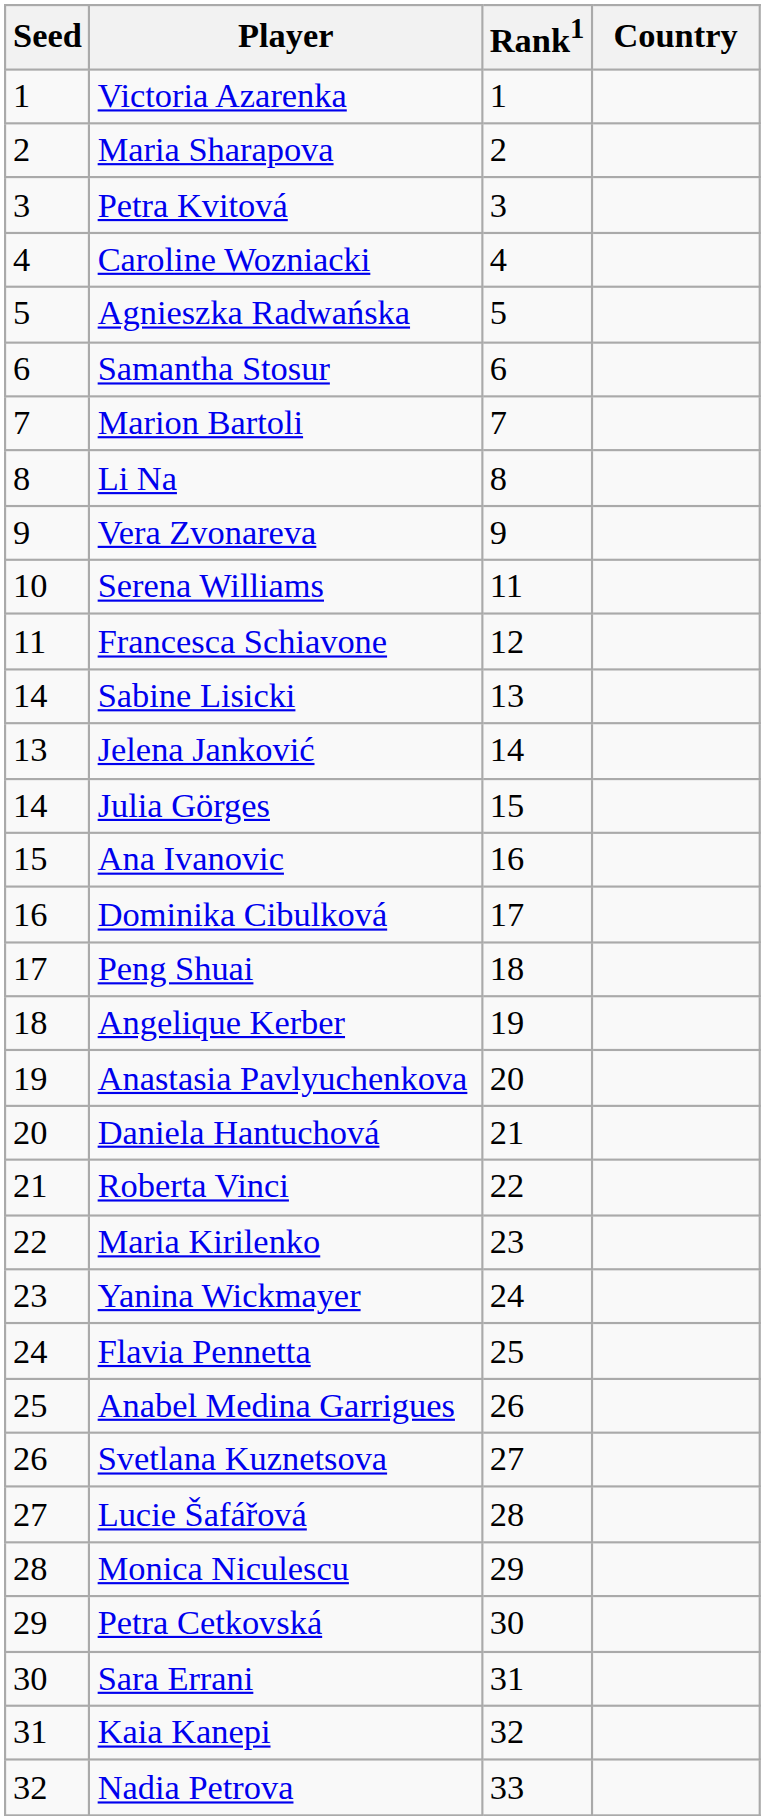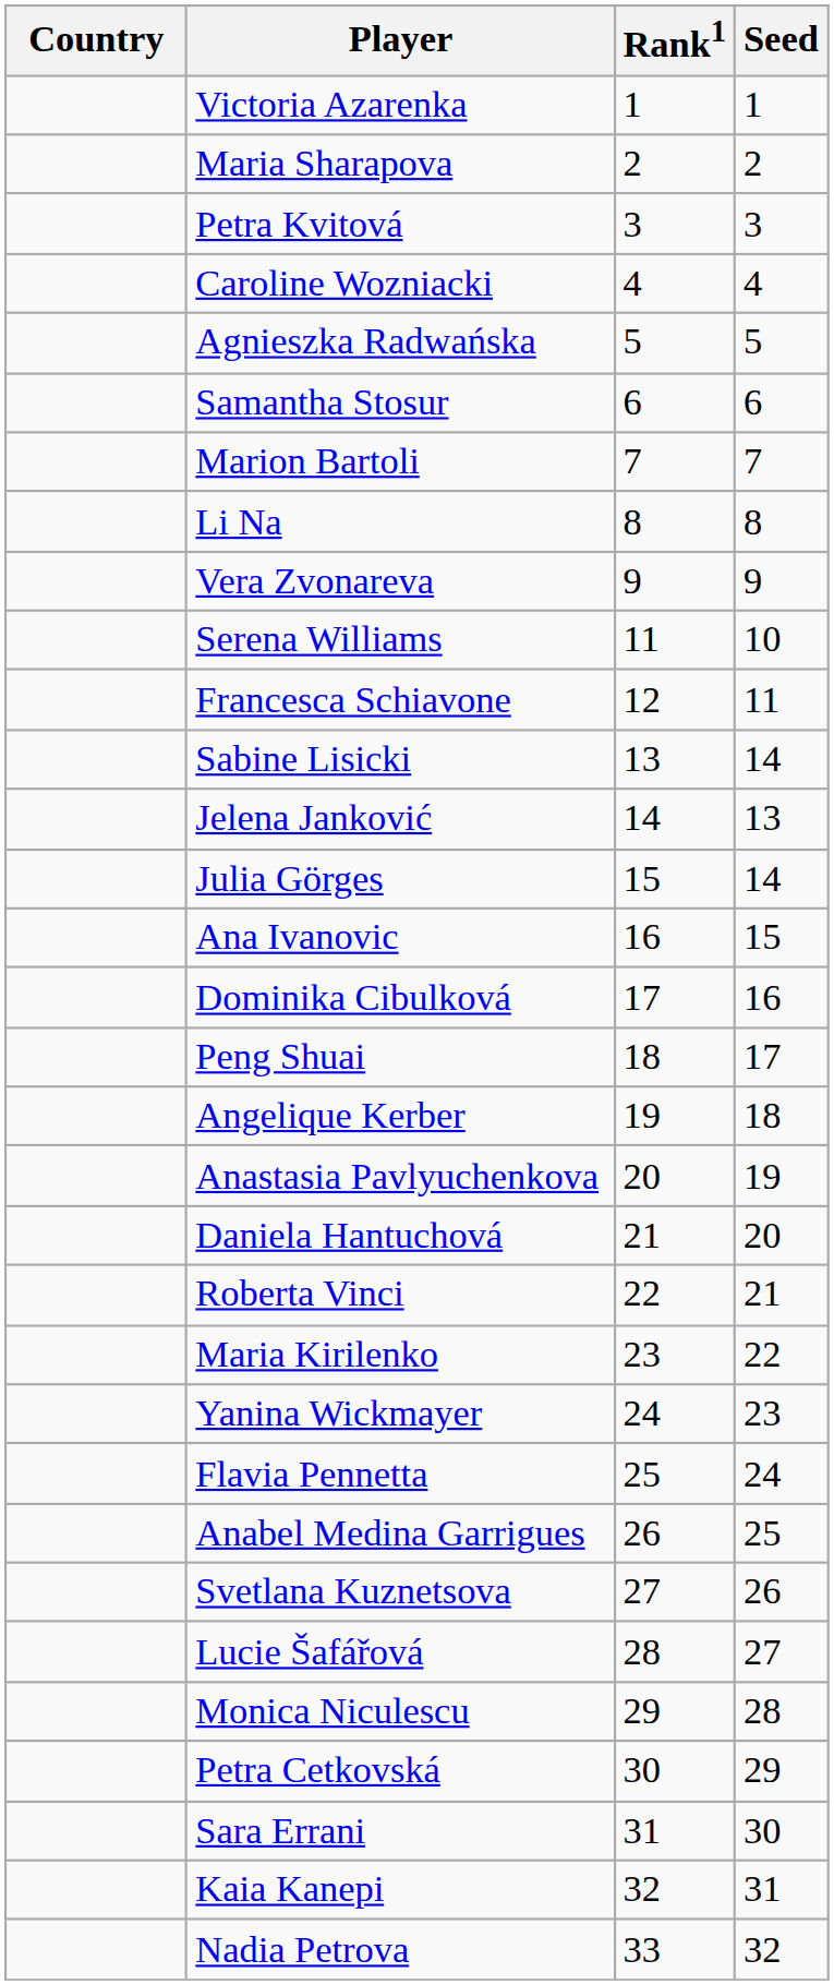 <table class="sortable wikitable">
 <tr>
-<th>Seed</th>
+<th width="70">Country</th>
 <th width="175">Player</th>
 <th>Rank<sup>1</sup></th>
-<th width="70">Country</th>
+<th>Seed</th>
 </tr>
 <tr>
-<td>1</td>
+<td></td>
 <td><a href='#'>Victoria Azarenka</a></td>
 <td>1</td>
-<td></td>
+<td>1</td>
 </tr>
 <tr>
-<td>2</td>
+<td></td>
 <td><a href='#'>Maria Sharapova</a></td>
 <td>2</td>
-<td></td>
+<td>2</td>
 </tr>
 <tr>
-<td>3</td>
+<td></td>
 <td><a href='#'>Petra Kvitová</a></td>
 <td>3</td>
-<td></td>
+<td>3</td>
 </tr>
 <tr>
-<td>4</td>
+<td></td>
 <td><a href='#'>Caroline Wozniacki</a></td>
 <td>4</td>
-<td></td>
+<td>4</td>
 </tr>
 <tr>
-<td>5</td>
+<td></td>
 <td><a href='#'>Agnieszka Radwańska</a></td>
 <td>5</td>
-<td></td>
+<td>5</td>
 </tr>
 <tr>
-<td>6</td>
+<td></td>
 <td><a href='#'>Samantha Stosur</a></td>
 <td>6</td>
-<td></td>
+<td>6</td>
 </tr>
 <tr>
-<td>7</td>
+<td></td>
 <td><a href='#'>Marion Bartoli</a></td>
 <td>7</td>
-<td></td>
+<td>7</td>
 </tr>
 <tr>
-<td>8</td>
+<td></td>
 <td><a href='#'>Li Na</a></td>
 <td>8</td>
-<td></td>
+<td>8</td>
 </tr>
 <tr>
-<td>9</td>
+<td></td>
 <td><a href='#'>Vera Zvonareva</a></td>
 <td>9</td>
-<td></td>
+<td>9</td>
 </tr>
 <tr>
-<td>10</td>
+<td></td>
 <td><a href='#'>Serena Williams</a></td>
 <td>11</td>
-<td></td>
+<td>10</td>
 </tr>
 <tr>
-<td>11</td>
+<td></td>
 <td><a href='#'>Francesca Schiavone</a></td>
 <td>12</td>
-<td></td>
+<td>11</td>
 </tr>
 <tr>
-<td>14</td>
+<td></td>
 <td><a href='#'>Sabine Lisicki</a></td>
 <td>13</td>
-<td></td>
+<td>14</td>
 </tr>
 <tr>
-<td>13</td>
+<td></td>
 <td><a href='#'>Jelena Janković</a></td>
 <td>14</td>
-<td></td>
+<td>13</td>
 </tr>
 <tr>
-<td>14</td>
+<td></td>
 <td><a href='#'>Julia Görges</a></td>
 <td>15</td>
-<td></td>
+<td>14</td>
 </tr>
 <tr>
-<td>15</td>
+<td></td>
 <td><a href='#'>Ana Ivanovic</a></td>
 <td>16</td>
-<td></td>
+<td>15</td>
 </tr>
 <tr>
-<td>16</td>
+<td></td>
 <td><a href='#'>Dominika Cibulková</a></td>
 <td>17</td>
-<td></td>
+<td>16</td>
 </tr>
 <tr>
-<td>17</td>
+<td></td>
 <td><a href='#'>Peng Shuai</a></td>
 <td>18</td>
-<td></td>
+<td>17</td>
 </tr>
 <tr>
-<td>18</td>
+<td></td>
 <td><a href='#'>Angelique Kerber</a></td>
 <td>19</td>
-<td></td>
+<td>18</td>
 </tr>
 <tr>
-<td>19</td>
+<td></td>
 <td><a href='#'>Anastasia Pavlyuchenkova</a></td>
 <td>20</td>
-<td></td>
+<td>19</td>
 </tr>
 <tr>
-<td>20</td>
+<td></td>
 <td><a href='#'>Daniela Hantuchová</a></td>
 <td>21</td>
-<td></td>
+<td>20</td>
 </tr>
 <tr>
-<td>21</td>
+<td></td>
 <td><a href='#'>Roberta Vinci</a></td>
 <td>22</td>
-<td></td>
+<td>21</td>
 </tr>
 <tr>
-<td>22</td>
+<td></td>
 <td><a href='#'>Maria Kirilenko</a></td>
 <td>23</td>
-<td></td>
+<td>22</td>
 </tr>
 <tr>
-<td>23</td>
+<td></td>
 <td><a href='#'>Yanina Wickmayer</a></td>
 <td>24</td>
-<td></td>
+<td>23</td>
 </tr>
 <tr>
-<td>24</td>
+<td></td>
 <td><a href='#'>Flavia Pennetta</a></td>
 <td>25</td>
-<td></td>
+<td>24</td>
 </tr>
 <tr>
-<td>25</td>
+<td></td>
 <td><a href='#'>Anabel Medina Garrigues</a></td>
 <td>26</td>
-<td></td>
+<td>25</td>
 </tr>
 <tr>
-<td>26</td>
+<td></td>
 <td><a href='#'>Svetlana Kuznetsova</a></td>
 <td>27</td>
-<td></td>
+<td>26</td>
 </tr>
 <tr>
-<td>27</td>
+<td></td>
 <td><a href='#'>Lucie Šafářová</a></td>
 <td>28</td>
-<td></td>
+<td>27</td>
 </tr>
 <tr>
-<td>28</td>
+<td></td>
 <td><a href='#'>Monica Niculescu</a></td>
 <td>29</td>
-<td></td>
+<td>28</td>
 </tr>
 <tr>
-<td>29</td>
+<td></td>
 <td><a href='#'>Petra Cetkovská</a></td>
 <td>30</td>
-<td></td>
+<td>29</td>
 </tr>
 <tr>
-<td>30</td>
+<td></td>
 <td><a href='#'>Sara Errani</a></td>
 <td>31</td>
-<td></td>
+<td>30</td>
 </tr>
 <tr>
-<td>31</td>
+<td></td>
 <td><a href='#'>Kaia Kanepi</a></td>
 <td>32</td>
-<td></td>
+<td>31</td>
 </tr>
 <tr>
-<td>32</td>
+<td></td>
 <td><a href='#'>Nadia Petrova</a></td>
 <td>33</td>
-<td></td>
+<td>32</td>
 </tr>
 </table>
